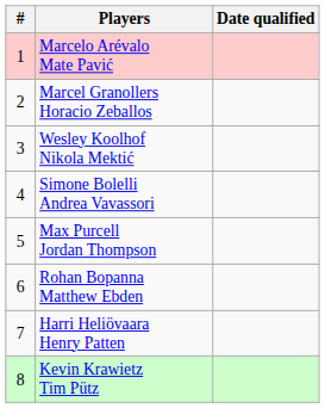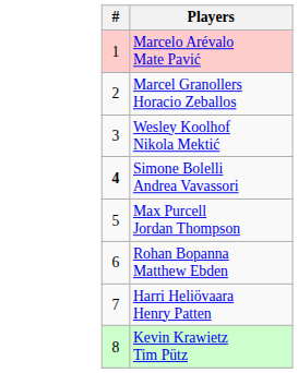 <table class="sortable wikitable nowrap" align=right style=text-align:center;font-size:90%>
 <tr>
 <th width=20>#</th>
 <th width=150>Players</th>
-<th>Date qualified</th>
 </tr>
 <tr bgcolor=#fcc>
 <td>1</td>
 <td align=left> <a href='#'>Marcelo Arévalo</a><br> <a href='#'>Mate Pavić</a></td>
-<td></td>
 </tr>
 <tr>
 <td>2</td>
 <td align=left> <a href='#'>Marcel Granollers</a> <br> <a href='#'>Horacio Zeballos</a></td>
-<td></td>
 </tr>
 <tr>
 <td>3</td>
 <td align=left> <a href='#'>Wesley Koolhof</a> <br> <a href='#'>Nikola Mektić</a></td>
-<td> </td>
 </tr>
 <tr>
-<td>4</td>
+<td><strong>4</strong></td>
 <td align=left> <a href='#'>Simone Bolelli</a> <br> <a href='#'>Andrea Vavassori</a></td>
-<td></td>
 </tr>
 <tr>
 <td>5</td>
 <td align=left> <a href='#'>Max Purcell</a> <br> <a href='#'>Jordan Thompson</a></td>
-<td></td>
 </tr>
 <tr>
 <td>6</td>
 <td align=left> <a href='#'>Rohan Bopanna</a> <br> <a href='#'>Matthew Ebden</a></td>
-<td> </td>
 </tr>
 <tr>
 <td>7</td>
 <td align=left> <a href='#'>Harri Heliövaara</a> <br> <a href='#'>Henry Patten</a></td>
-<td> </td>
 </tr>
 <tr bgcolor=#cfc>
 <td>8</td>
 <td align=left> <a href='#'>Kevin Krawietz</a> <br> <a href='#'>Tim Pütz</a></td>
-<td> </td>
 </tr>
 </table>
